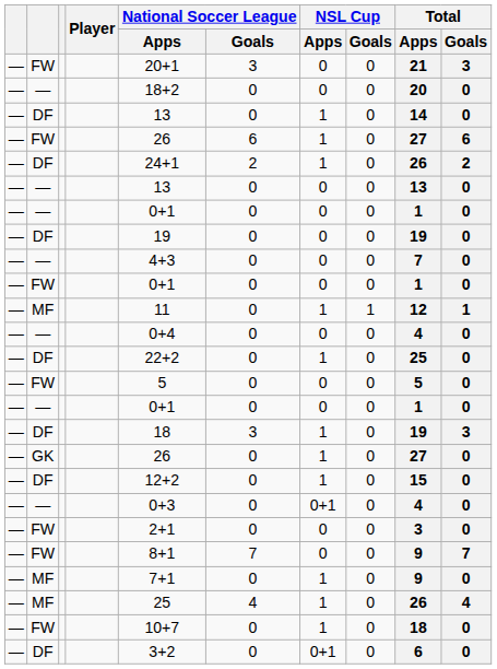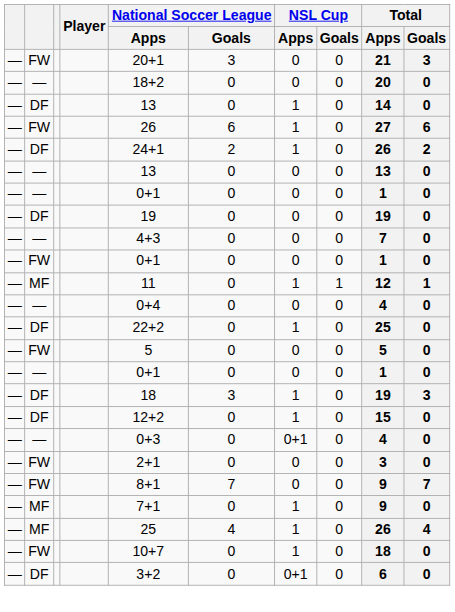 <table class="wikitable sortable" style="text-align:center">
 <tr>
 <th rowspan="2"></th>
 <th rowspan="2"></th>
 <th rowspan="2"></th>
 <th rowspan="2">Player</th>
 <th colspan="2"><a href='#'>National Soccer League</a></th>
 <th colspan="2"><a href='#'>NSL Cup</a></th>
 <th colspan="2">Total</th>
 </tr>
 <tr>
 <th>Apps</th>
 <th>Goals</th>
 <th>Apps</th>
 <th>Goals</th>
 <th>Apps</th>
 <th>Goals</th>
 </tr>
 <tr>
 <td>—</td>
 <td>FW</td>
 <td></td>
 <td align="left"><br></td>
 <td>20+1</td>
 <td>3<br></td>
 <td>0</td>
 <td>0<br></td>
 <th>21</th>
 <th>3</th>
 </tr>
 <tr>
 <td>—</td>
 <td>—</td>
 <td></td>
 <td align="left"><br></td>
 <td>18+2</td>
 <td>0<br></td>
 <td>0</td>
 <td>0<br></td>
 <th>20</th>
 <th>0</th>
 </tr>
 <tr>
 <td>—</td>
 <td>DF</td>
 <td></td>
 <td align="left"><br></td>
 <td>13</td>
 <td>0<br></td>
 <td>1</td>
 <td>0<br></td>
 <th>14</th>
 <th>0</th>
 </tr>
 <tr>
 <td>—</td>
 <td>FW</td>
 <td></td>
 <td align="left"><br></td>
 <td>26</td>
 <td>6<br></td>
 <td>1</td>
 <td>0<br></td>
 <th>27</th>
 <th>6</th>
 </tr>
 <tr>
 <td>—</td>
 <td>DF</td>
 <td></td>
 <td align="left"><br></td>
 <td>24+1</td>
 <td>2<br></td>
 <td>1</td>
 <td>0<br></td>
 <th>26</th>
 <th>2</th>
 </tr>
 <tr>
 <td>—</td>
 <td>—</td>
 <td></td>
 <td align="left"><br></td>
 <td>13</td>
 <td>0<br></td>
 <td>0</td>
 <td>0<br></td>
 <th>13</th>
 <th>0</th>
 </tr>
 <tr>
 <td>—</td>
 <td>—</td>
 <td></td>
 <td align="left"><br></td>
 <td>0+1</td>
 <td>0<br></td>
 <td>0</td>
 <td>0<br></td>
 <th>1</th>
 <th>0</th>
 </tr>
 <tr>
 <td>—</td>
 <td>DF</td>
 <td></td>
 <td align="left"><br></td>
 <td>19</td>
 <td>0<br></td>
 <td>0</td>
 <td>0<br></td>
 <th>19</th>
 <th>0</th>
 </tr>
 <tr>
 <td>—</td>
 <td>—</td>
 <td></td>
 <td align="left"><br></td>
 <td>4+3</td>
 <td>0<br></td>
 <td>0</td>
 <td>0<br></td>
 <th>7</th>
 <th>0</th>
 </tr>
 <tr>
 <td>—</td>
 <td>FW</td>
 <td></td>
 <td align="left"><br></td>
 <td>0+1</td>
 <td>0<br></td>
 <td>0</td>
 <td>0<br></td>
 <th>1</th>
 <th>0</th>
 </tr>
 <tr>
 <td>—</td>
 <td>MF</td>
 <td></td>
 <td align="left"><br></td>
 <td>11</td>
 <td>0<br></td>
 <td>1</td>
 <td>1<br></td>
 <th>12</th>
 <th>1</th>
 </tr>
 <tr>
 <td>—</td>
 <td>—</td>
 <td></td>
 <td align="left"><br></td>
 <td>0+4</td>
 <td>0<br></td>
 <td>0</td>
 <td>0<br></td>
 <th>4</th>
 <th>0</th>
 </tr>
 <tr>
 <td>—</td>
 <td>DF</td>
 <td></td>
 <td align="left"><br></td>
 <td>22+2</td>
 <td>0<br></td>
 <td>1</td>
 <td>0<br></td>
 <th>25</th>
 <th>0</th>
 </tr>
 <tr>
 <td>—</td>
 <td>FW</td>
 <td></td>
 <td align="left"><br></td>
 <td>5</td>
 <td>0<br></td>
 <td>0</td>
 <td>0<br></td>
 <th>5</th>
 <th>0</th>
 </tr>
 <tr>
 <td>—</td>
 <td>—</td>
 <td></td>
 <td align="left"><br></td>
 <td>0+1</td>
 <td>0<br></td>
 <td>0</td>
 <td>0<br></td>
 <th>1</th>
 <th>0</th>
 </tr>
 <tr>
 <td>—</td>
 <td>DF</td>
 <td></td>
 <td align="left"><br></td>
 <td>18</td>
 <td>3<br></td>
 <td>1</td>
 <td>0<br></td>
 <th>19</th>
 <th>3</th>
 </tr>
 <tr>
 <td>—</td>
-<td>GK</td>
-<td></td>
-<td align="left"><br></td>
-<td>26</td>
-<td>0<br></td>
-<td>1</td>
-<td>0<br></td>
-<th>27</th>
-<th>0</th>
-</tr>
-<tr>
-<td>—</td>
 <td>DF</td>
 <td></td>
 <td align="left"><br></td>
 <td>12+2</td>
 <td>0<br></td>
 <td>1</td>
 <td>0<br></td>
 <th>15</th>
 <th>0</th>
 </tr>
 <tr>
 <td>—</td>
 <td>—</td>
 <td></td>
 <td align="left"><br></td>
 <td>0+3</td>
 <td>0<br></td>
 <td>0+1</td>
 <td>0<br></td>
 <th>4</th>
 <th>0</th>
 </tr>
 <tr>
 <td>—</td>
 <td>FW</td>
 <td></td>
 <td align="left"><br></td>
 <td>2+1</td>
 <td>0<br></td>
 <td>0</td>
 <td>0<br></td>
 <th>3</th>
 <th>0</th>
 </tr>
 <tr>
 <td>—</td>
 <td>FW</td>
 <td></td>
 <td align="left"><br></td>
 <td>8+1</td>
 <td>7<br></td>
 <td>0</td>
 <td>0<br></td>
 <th>9</th>
 <th>7</th>
 </tr>
 <tr>
 <td>—</td>
 <td>MF</td>
 <td></td>
 <td align="left"><br></td>
 <td>7+1</td>
 <td>0<br></td>
 <td>1</td>
 <td>0<br></td>
 <th>9</th>
 <th>0</th>
 </tr>
 <tr>
 <td>—</td>
 <td>MF</td>
 <td></td>
 <td align="left"><br></td>
 <td>25</td>
 <td>4<br></td>
 <td>1</td>
 <td>0<br></td>
 <th>26</th>
 <th>4</th>
 </tr>
 <tr>
 <td>—</td>
 <td>FW</td>
 <td></td>
 <td align="left"><br></td>
 <td>10+7</td>
 <td>0<br></td>
 <td>1</td>
 <td>0<br></td>
 <th>18</th>
 <th>0</th>
 </tr>
 <tr>
 <td>—</td>
 <td>DF</td>
 <td></td>
 <td align="left"><br></td>
 <td>3+2</td>
 <td>0<br></td>
 <td>0+1</td>
 <td>0<br></td>
 <th>6</th>
 <th>0</th>
 </tr>
 </table>
